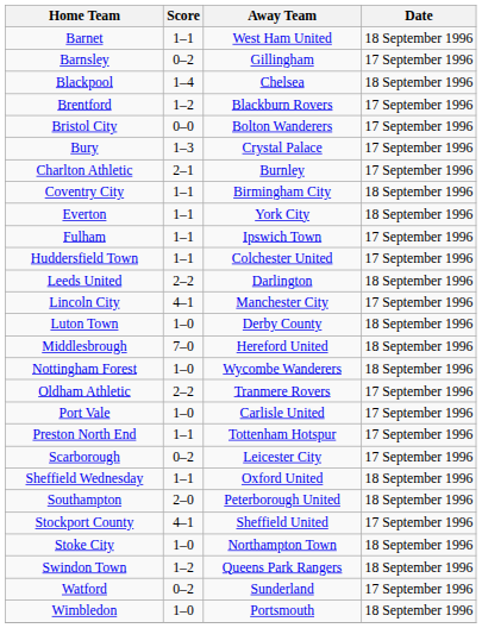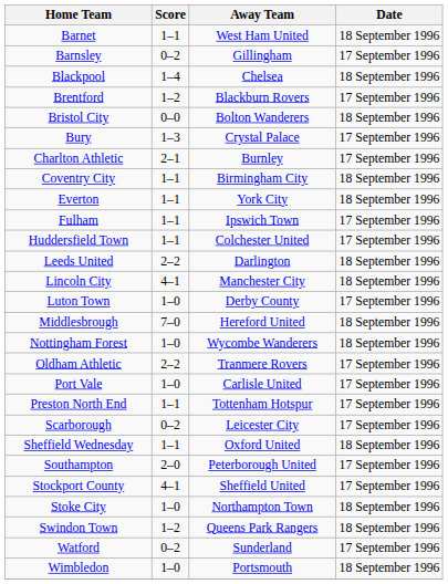 <table class="wikitable" style="text-align:center;">
 <tr>
 <th width=175>Home Team</th>
 <th width=20>Score</th>
 <th width=175>Away Team</th>
 <th width= 125>Date</th>
 </tr>
 <tr>
 <td><a href='#'>Barnet</a></td>
 <td>1–1</td>
 <td><a href='#'>West Ham United</a></td>
 <td>18 September 1996</td>
 </tr>
 <tr>
 <td><a href='#'>Barnsley</a></td>
 <td>0–2</td>
 <td><a href='#'>Gillingham</a></td>
 <td>17 September 1996</td>
 </tr>
 <tr>
 <td><a href='#'>Blackpool</a></td>
 <td>1–4</td>
 <td><a href='#'>Chelsea</a></td>
 <td>18 September 1996</td>
 </tr>
 <tr>
 <td><a href='#'>Brentford</a></td>
 <td>1–2</td>
 <td><a href='#'>Blackburn Rovers</a></td>
 <td>17 September 1996</td>
 </tr>
 <tr>
 <td><a href='#'>Bristol City</a></td>
 <td>0–0</td>
 <td><a href='#'>Bolton Wanderers</a></td>
-<td>17 September 1996</td>
+<td>18 September 1996</td>
 </tr>
 <tr>
 <td><a href='#'>Bury</a></td>
 <td>1–3</td>
 <td><a href='#'>Crystal Palace</a></td>
 <td>17 September 1996</td>
 </tr>
 <tr>
 <td><a href='#'>Charlton Athletic</a></td>
 <td>2–1</td>
 <td><a href='#'>Burnley</a></td>
 <td>17 September 1996</td>
 </tr>
 <tr>
 <td><a href='#'>Coventry City</a></td>
 <td>1–1</td>
 <td><a href='#'>Birmingham City</a></td>
 <td>18 September 1996</td>
 </tr>
 <tr>
 <td><a href='#'>Everton</a></td>
 <td>1–1</td>
 <td><a href='#'>York City</a></td>
 <td>18 September 1996</td>
 </tr>
 <tr>
 <td><a href='#'>Fulham</a></td>
 <td>1–1</td>
 <td><a href='#'>Ipswich Town</a></td>
 <td>17 September 1996</td>
 </tr>
 <tr>
 <td><a href='#'>Huddersfield Town</a></td>
 <td>1–1</td>
 <td><a href='#'>Colchester United</a></td>
 <td>17 September 1996</td>
 </tr>
 <tr>
 <td><a href='#'>Leeds United</a></td>
 <td>2–2</td>
 <td><a href='#'>Darlington</a></td>
 <td>18 September 1996</td>
 </tr>
 <tr>
 <td><a href='#'>Lincoln City</a></td>
 <td>4–1</td>
 <td><a href='#'>Manchester City</a></td>
-<td>17 September 1996</td>
+<td>18 September 1996</td>
 </tr>
 <tr>
 <td><a href='#'>Luton Town</a></td>
 <td>1–0</td>
 <td><a href='#'>Derby County</a></td>
-<td>18 September 1996</td>
+<td>17 September 1996</td>
 </tr>
 <tr>
 <td><a href='#'>Middlesbrough</a></td>
 <td>7–0</td>
 <td><a href='#'>Hereford United</a></td>
 <td>18 September 1996</td>
 </tr>
 <tr>
 <td><a href='#'>Nottingham Forest</a></td>
 <td>1–0</td>
 <td><a href='#'>Wycombe Wanderers</a></td>
 <td>18 September 1996</td>
 </tr>
 <tr>
 <td><a href='#'>Oldham Athletic</a></td>
 <td>2–2</td>
 <td><a href='#'>Tranmere Rovers</a></td>
 <td>17 September 1996</td>
 </tr>
 <tr>
 <td><a href='#'>Port Vale</a></td>
 <td>1–0</td>
 <td><a href='#'>Carlisle United</a></td>
 <td>17 September 1996</td>
 </tr>
 <tr>
 <td><a href='#'>Preston North End</a></td>
 <td>1–1</td>
 <td><a href='#'>Tottenham Hotspur</a></td>
 <td>17 September 1996</td>
 </tr>
 <tr>
 <td><a href='#'>Scarborough</a></td>
 <td>0–2</td>
 <td><a href='#'>Leicester City</a></td>
 <td>17 September 1996</td>
 </tr>
 <tr>
 <td><a href='#'>Sheffield Wednesday</a></td>
 <td>1–1</td>
 <td><a href='#'>Oxford United</a></td>
 <td>18 September 1996</td>
 </tr>
 <tr>
 <td><a href='#'>Southampton</a></td>
 <td>2–0</td>
 <td><a href='#'>Peterborough United</a></td>
-<td>18 September 1996</td>
+<td>17 September 1996</td>
 </tr>
 <tr>
 <td><a href='#'>Stockport County</a></td>
 <td>4–1</td>
 <td><a href='#'>Sheffield United</a></td>
 <td>17 September 1996</td>
 </tr>
 <tr>
 <td><a href='#'>Stoke City</a></td>
 <td>1–0</td>
 <td><a href='#'>Northampton Town</a></td>
 <td>18 September 1996</td>
 </tr>
 <tr>
 <td><a href='#'>Swindon Town</a></td>
 <td>1–2</td>
 <td><a href='#'>Queens Park Rangers</a></td>
 <td>18 September 1996</td>
 </tr>
 <tr>
 <td><a href='#'>Watford</a></td>
 <td>0–2</td>
 <td><a href='#'>Sunderland</a></td>
 <td>17 September 1996</td>
 </tr>
 <tr>
 <td><a href='#'>Wimbledon</a></td>
 <td>1–0</td>
 <td><a href='#'>Portsmouth</a></td>
 <td>18 September 1996</td>
 </tr>
 <tr>
 </tr>
 </table>
